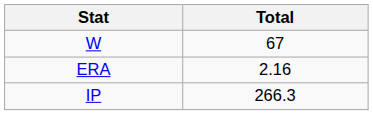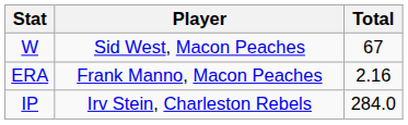 <table class="wikitable" width="40%" style="text-align:center;">
 <tr>
 <th width="5%">Stat</th>
+<th width="60%">Player</th>
 <th width="5%">Total</th>
 </tr>
 <tr>
 <td><a href='#'>W</a></td>
+<td><a href='#'>Sid West</a>, <a href='#'>Macon Peaches</a></td>
 <td>67</td>
 </tr>
 <tr>
 <td><a href='#'>ERA</a></td>
+<td><a href='#'>Frank Manno</a>, <a href='#'>Macon Peaches</a></td>
 <td>2.16</td>
 </tr>
 <tr>
 <td><a href='#'>IP</a></td>
-<td>266.3</td>
+<td><a href='#'>Irv Stein</a>, <a href='#'>Charleston Rebels</a></td>
+<td>284.0</td>
 </tr>
 </table>
